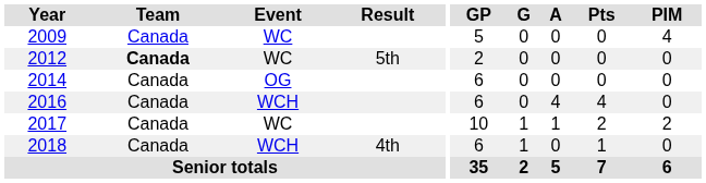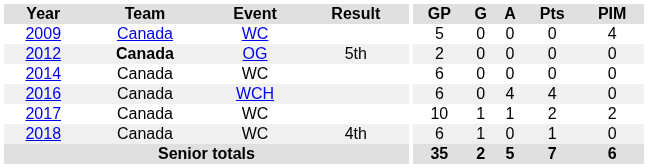 <table border="0" cellpadding="1" cellspacing="0" ID="Table3" style="text-align:center; width:40em;">
 <tr bgcolor="#e0e0e0">
 <th>Year</th>
 <th>Team</th>
 <th>Event</th>
 <th>Result</th>
 <th rowspan="99" bgcolor="#ffffff"></th>
 <th>GP</th>
 <th>G</th>
 <th>A</th>
 <th>Pts</th>
 <th>PIM</th>
 </tr>
 <tr>
 <td><a href='#'>2009</a></td>
 <td><a href='#'>Canada</a></td>
 <td><a href='#'>WC</a></td>
 <td></td>
 <td>5</td>
 <td>0</td>
 <td>0</td>
 <td>0</td>
 <td>4</td>
 </tr>
 <tr bgcolor="#f0f0f0">
 <td><a href='#'>2012</a></td>
 <td><strong>Canada</strong></td>
-<td>WC</td>
+<td><a href='#'>OG</a></td>
 <td>5th</td>
 <td>2</td>
 <td>0</td>
 <td>0</td>
 <td>0</td>
 <td>0</td>
 </tr>
 <tr>
 <td><a href='#'>2014</a></td>
 <td>Canada</td>
-<td><a href='#'>OG</a></td>
+<td>WC</td>
 <td></td>
 <td>6</td>
 <td>0</td>
 <td>0</td>
 <td>0</td>
 <td>0</td>
 </tr>
 <tr bgcolor="#f0f0f0">
 <td><a href='#'>2016</a></td>
 <td>Canada</td>
 <td><a href='#'>WCH</a></td>
 <td></td>
 <td>6</td>
 <td>0</td>
 <td>4</td>
 <td>4</td>
 <td>0</td>
 </tr>
 <tr>
 <td><a href='#'>2017</a></td>
 <td>Canada</td>
 <td>WC</td>
 <td></td>
 <td>10</td>
 <td>1</td>
 <td>1</td>
 <td>2</td>
 <td>2</td>
 </tr>
 <tr bgcolor="#f0f0f0">
 <td><a href='#'>2018</a></td>
 <td>Canada</td>
-<td><a href='#'>WCH</a></td>
+<td>WC</td>
 <td>4th</td>
 <td>6</td>
 <td>1</td>
 <td>0</td>
 <td>1</td>
 <td>0</td>
 </tr>
 <tr bgcolor="#e0e0e0">
 <th colspan="4">Senior totals</th>
 <th>35</th>
 <th>2</th>
 <th>5</th>
 <th>7</th>
 <th>6</th>
 </tr>
 </table>
